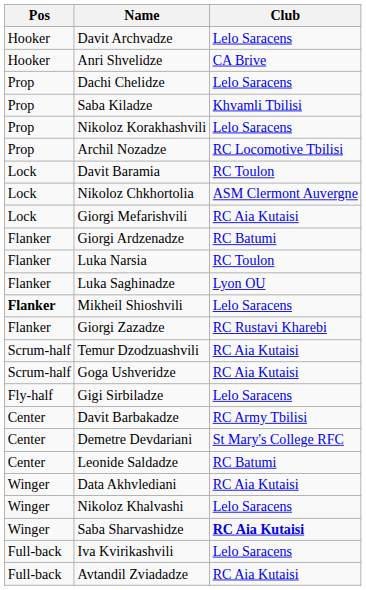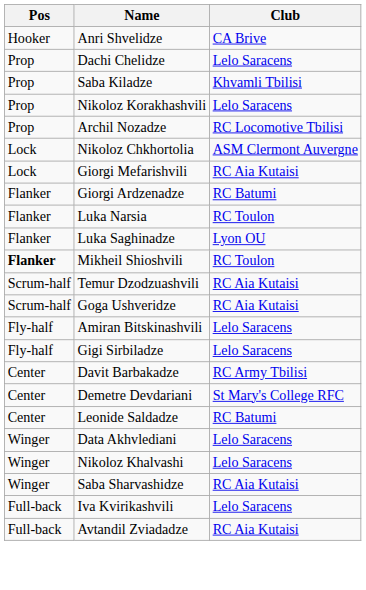 <table class="wikitable">
 <tr>
 <th>Pos</th>
 <th>Name</th>
 <th>Club</th>
-</tr>
-<tr>
-<td>Hooker</td>
-<td>Davit Archvadze</td>
-<td> <a href='#'>Lelo Saracens</a></td>
 </tr>
 <tr>
 <td>Hooker</td>
 <td>Anri Shvelidze</td>
 <td> <a href='#'>CA Brive</a></td>
 </tr>
 <tr>
 <td>Prop</td>
 <td>Dachi Chelidze</td>
 <td> <a href='#'>Lelo Saracens</a></td>
 </tr>
 <tr>
 <td>Prop</td>
 <td>Saba Kiladze</td>
 <td> <a href='#'>Khvamli Tbilisi</a></td>
 </tr>
 <tr>
 <td>Prop</td>
 <td>Nikoloz Korakhashvili</td>
 <td> <a href='#'>Lelo Saracens</a></td>
 </tr>
 <tr>
 <td>Prop</td>
 <td>Archil Nozadze</td>
 <td> <a href='#'>RC Locomotive Tbilisi</a></td>
-</tr>
-<tr>
-<td>Lock</td>
-<td>Davit Baramia</td>
-<td> <a href='#'>RC Toulon</a></td>
 </tr>
 <tr>
 <td>Lock</td>
 <td>Nikoloz Chkhortolia</td>
 <td> <a href='#'>ASM Clermont Auvergne</a></td>
 </tr>
 <tr>
 <td>Lock</td>
 <td>Giorgi Mefarishvili</td>
 <td> <a href='#'>RC Aia Kutaisi</a></td>
 </tr>
 <tr>
 <td>Flanker</td>
 <td>Giorgi Ardzenadze</td>
 <td> <a href='#'>RC Batumi</a></td>
 </tr>
 <tr>
 <td>Flanker</td>
 <td>Luka Narsia</td>
 <td> <a href='#'>RC Toulon</a></td>
 </tr>
 <tr>
 <td>Flanker</td>
 <td>Luka Saghinadze</td>
 <td> <a href='#'>Lyon OU</a></td>
 </tr>
 <tr>
 <td><strong>Flanker</strong></td>
 <td>Mikheil Shioshvili</td>
-<td> <a href='#'>Lelo Saracens</a></td>
-</tr>
-<tr>
-<td>Flanker</td>
-<td>Giorgi Zazadze</td>
-<td> <a href='#'>RC Rustavi Kharebi</a></td>
+<td> <a href='#'>RC Toulon</a></td>
 </tr>
 <tr>
 <td>Scrum-half</td>
 <td>Temur Dzodzuashvili</td>
 <td> <a href='#'>RC Aia Kutaisi</a></td>
 </tr>
 <tr>
 <td>Scrum-half</td>
 <td>Goga Ushveridze</td>
 <td> <a href='#'>RC Aia Kutaisi</a></td>
+</tr>
+<tr>
+<td>Fly-half</td>
+<td>Amiran Bitskinashvili</td>
+<td> <a href='#'>Lelo Saracens</a></td>
 </tr>
 <tr>
 <td>Fly-half</td>
 <td>Gigi Sirbiladze</td>
 <td> <a href='#'>Lelo Saracens</a></td>
 </tr>
 <tr>
 <td>Center</td>
 <td>Davit Barbakadze</td>
 <td> <a href='#'>RC Army Tbilisi</a></td>
 </tr>
 <tr>
 <td>Center</td>
 <td>Demetre Devdariani</td>
 <td> <a href='#'>St Mary's College RFC</a></td>
 </tr>
 <tr>
 <td>Center</td>
 <td>Leonide Saldadze</td>
 <td> <a href='#'>RC Batumi</a></td>
 </tr>
 <tr>
 <td>Winger</td>
 <td>Data Akhvlediani</td>
-<td> <a href='#'>RC Aia Kutaisi</a></td>
+<td> <a href='#'>Lelo Saracens</a></td>
 </tr>
 <tr>
 <td>Winger</td>
 <td>Nikoloz Khalvashi</td>
 <td> <a href='#'>Lelo Saracens</a></td>
 </tr>
 <tr>
 <td>Winger</td>
 <td>Saba Sharvashidze</td>
-<td><strong> <a href='#'>RC Aia Kutaisi</a></strong></td>
+<td> <a href='#'>RC Aia Kutaisi</a></td>
 </tr>
 <tr>
 <td>Full-back</td>
 <td>Iva Kvirikashvili</td>
 <td> <a href='#'>Lelo Saracens</a></td>
 </tr>
 <tr>
 <td>Full-back</td>
 <td>Avtandil Zviadadze</td>
 <td> <a href='#'>RC Aia Kutaisi</a></td>
 </tr>
 </table>
